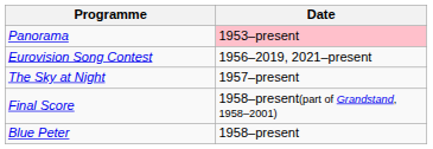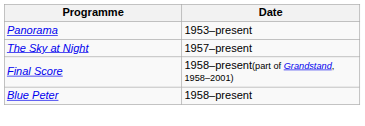 <table class="wikitable">
 <tr>
 <th width=250>Programme</th>
 <th width=250>Date</th>
 </tr>
 <tr>
 <td><em><a href='#'>Panorama</a></em></td>
-<td style="background: pink;">1953–present</td>
-</tr>
-<tr>
-<td><em><a href='#'>Eurovision Song Contest</a></em></td>
-<td>1956–2019, 2021–present</td>
+<td>1953–present</td>
 </tr>
 <tr>
 <td><em><a href='#'>The Sky at Night</a></em></td>
 <td>1957–present</td>
 </tr>
 <tr>
 <td><em><a href='#'>Final Score</a></em></td>
 <td>1958–present<small>(part of <em><a href='#'>Grandstand</a></em>, 1958–2001)</small></td>
 </tr>
 <tr>
 <td><em><a href='#'>Blue Peter</a></em></td>
 <td>1958–present</td>
 </tr>
 </table>
